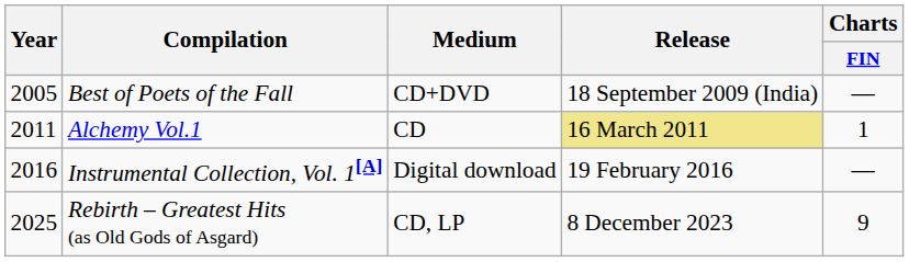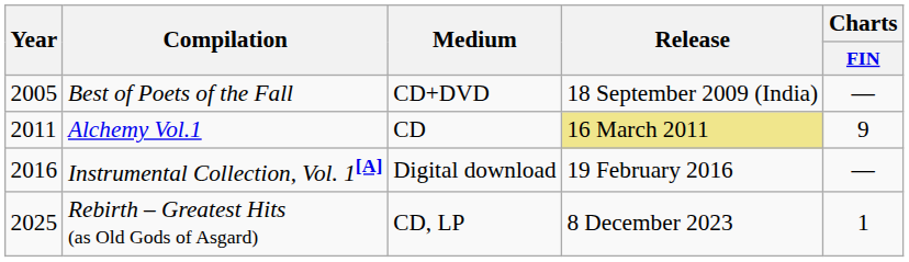 <table class="wikitable">
 <tr>
 <th rowspan="2">Year</th>
 <th rowspan="2">Compilation</th>
 <th rowspan="2">Medium</th>
 <th rowspan="2">Release</th>
 <th>Charts</th>
 </tr>
 <tr style="font-size:smaller;">
 <th style="width:40px;"><a href='#'>FIN</a><br></th>
 </tr>
 <tr>
 <td>2005</td>
 <td><em>Best of Poets of the Fall</em></td>
 <td>CD+DVD</td>
 <td>18 September 2009 (India)</td>
 <td style="text-align:center;">—</td>
 </tr>
 <tr>
 <td>2011</td>
 <td><em><a href='#'>Alchemy Vol.1</a></em></td>
 <td>CD</td>
 <td style="background: khaki;">16 March 2011</td>
-<td style="text-align:center;">1<br></td>
+<td style="text-align:center;">9</td>
 </tr>
 <tr>
 <td>2016</td>
 <td><em>Instrumental Collection, Vol. 1</em><sup><span></span><a href='#'><strong>[A]</strong></a></sup></td>
 <td>Digital download</td>
 <td>19 February 2016</td>
 <td style="text-align:center;">—</td>
 </tr>
 <tr>
 <td>2025</td>
 <td><em>Rebirth – Greatest Hits</em><br><small>(as Old Gods of Asgard)</small></td>
 <td>CD, LP</td>
 <td>8 December 2023</td>
-<td style="text-align:center;">9</td>
+<td style="text-align:center;">1<br></td>
 </tr>
 </table>
